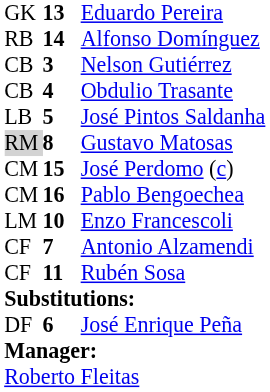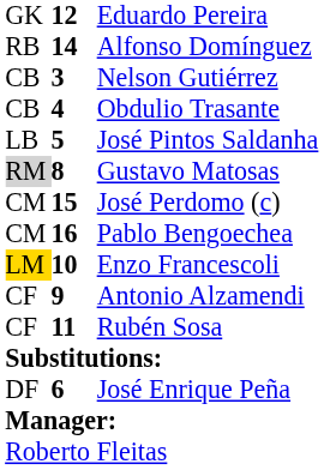 <table style="font-size:90%; margin:0.2em auto;" cellspacing="0" cellpadding="0">
 <tr>
 <th width="25"></th>
 <th width="25"></th>
 </tr>
 <tr>
 <td>GK</td>
-<td><strong>13</strong></td>
+<td><strong>12</strong></td>
 <td><a href='#'>Eduardo Pereira</a></td>
 </tr>
 <tr>
 <td>RB</td>
 <td><strong>14</strong></td>
 <td><a href='#'>Alfonso Domínguez</a></td>
 </tr>
 <tr>
 <td>CB</td>
 <td><strong>3</strong></td>
 <td><a href='#'>Nelson Gutiérrez</a></td>
 </tr>
 <tr>
 <td>CB</td>
 <td><strong>4</strong></td>
 <td><a href='#'>Obdulio Trasante</a></td>
 </tr>
 <tr>
 <td>LB</td>
 <td><strong>5</strong></td>
 <td><a href='#'>José Pintos Saldanha</a></td>
 <td></td>
 </tr>
 <tr>
 <td style="background: lightgrey;">RM</td>
 <td><strong>8</strong></td>
 <td><a href='#'>Gustavo Matosas</a></td>
 <td></td>
 </tr>
 <tr>
 <td>CM</td>
 <td><strong>15</strong></td>
 <td><a href='#'>José Perdomo</a> (<a href='#'>c</a>)</td>
 <td></td>
 </tr>
 <tr>
 <td>CM</td>
 <td><strong>16</strong></td>
 <td><a href='#'>Pablo Bengoechea</a></td>
 </tr>
 <tr>
-<td>LM</td>
+<td style="background: gold;">LM</td>
 <td><strong>10</strong></td>
 <td><a href='#'>Enzo Francescoli</a></td>
 <td></td>
 </tr>
 <tr>
 <td>CF</td>
-<td><strong>7</strong></td>
+<td><strong>9</strong></td>
 <td><a href='#'>Antonio Alzamendi</a></td>
 <td></td>
 <td></td>
 </tr>
 <tr>
 <td>CF</td>
 <td><strong>11</strong></td>
 <td><a href='#'>Rubén Sosa</a></td>
 <td></td>
 </tr>
 <tr>
 <td colspan=4><strong>Substitutions:</strong></td>
 </tr>
 <tr>
 <td>DF</td>
 <td><strong>6</strong></td>
 <td><a href='#'>José Enrique Peña</a></td>
 <td></td>
 <td></td>
 </tr>
 <tr>
 <td colspan=4><strong>Manager:</strong></td>
 </tr>
 <tr>
 <td colspan="4"> <a href='#'>Roberto Fleitas</a></td>
 </tr>
 </table>
